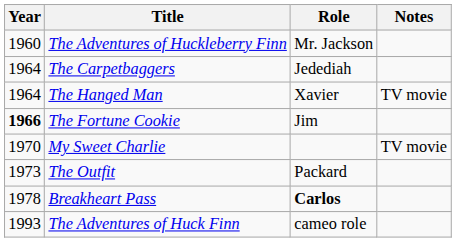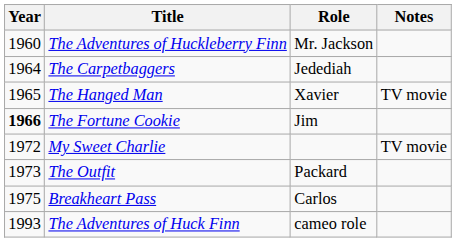 <table class="wikitable sortable">
 <tr>
 <th>Year</th>
 <th>Title</th>
 <th>Role</th>
 <th>Notes</th>
 </tr>
 <tr>
 <td>1960</td>
 <td><em><a href='#'>The Adventures of Huckleberry Finn</a></em></td>
 <td>Mr. Jackson</td>
 <td></td>
 </tr>
 <tr>
 <td>1964</td>
 <td><em><a href='#'>The Carpetbaggers</a></em></td>
 <td>Jedediah</td>
 <td></td>
 </tr>
 <tr>
-<td>1964</td>
+<td>1965</td>
 <td><em><a href='#'>The Hanged Man</a></em></td>
 <td>Xavier</td>
 <td>TV movie</td>
 </tr>
 <tr>
 <td><strong>1966</strong></td>
 <td><em><a href='#'>The Fortune Cookie</a></em></td>
 <td>Jim</td>
 <td></td>
 </tr>
 <tr>
-<td>1970</td>
+<td>1972</td>
 <td><em><a href='#'>My Sweet Charlie</a></em></td>
 <td></td>
 <td>TV movie</td>
 </tr>
 <tr>
 <td>1973</td>
 <td><em><a href='#'>The Outfit</a></em></td>
 <td>Packard</td>
 <td></td>
 </tr>
 <tr>
-<td>1978</td>
+<td>1975</td>
 <td><em><a href='#'>Breakheart Pass</a></em></td>
-<td><strong>Carlos</strong></td>
+<td>Carlos</td>
 <td></td>
 </tr>
 <tr>
 <td>1993</td>
 <td><em><a href='#'>The Adventures of Huck Finn</a></em></td>
 <td>cameo role</td>
 <td></td>
 </tr>
 </table>
